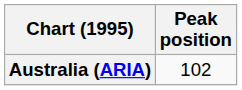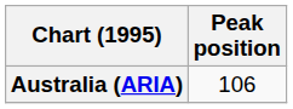 <table class="wikitable sortable plainrowheaders">
 <tr>
 <th>Chart (1995)</th>
 <th>Peak<br>position</th>
 </tr>
 <tr>
 <th scope="row">Australia (<a href='#'>ARIA</a>)</th>
-<td style="text-align:center;">102</td>
+<td style="text-align:center;">106</td>
 </tr>
 <tr>
 </tr>
 </table>
